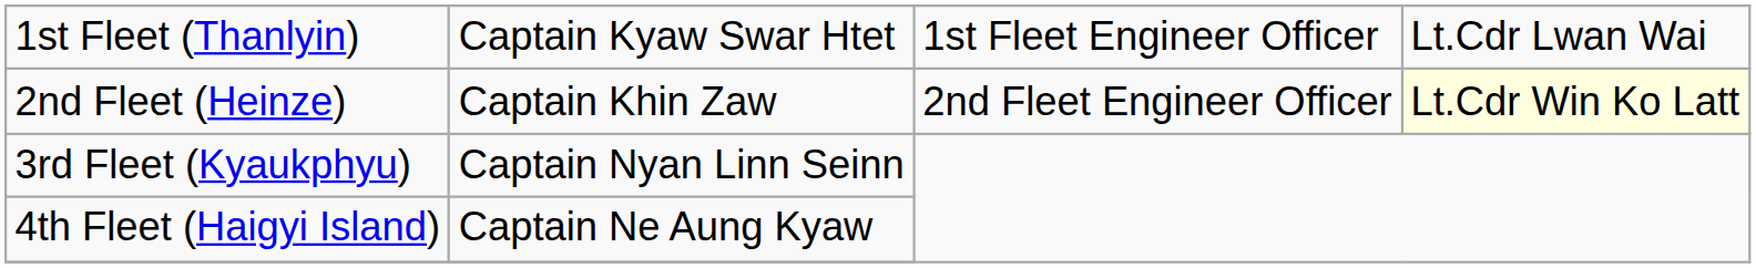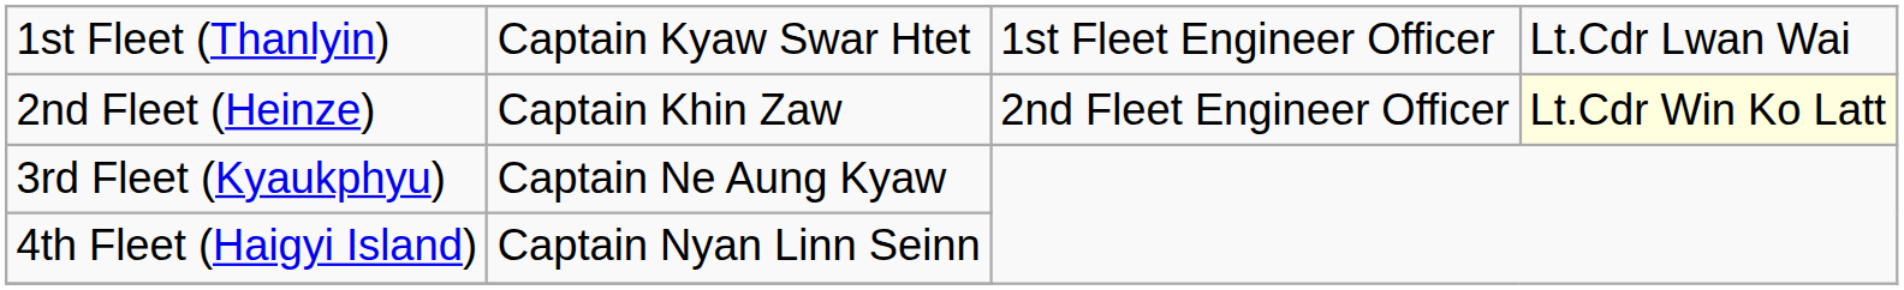 <table class="wikitable">
 <tr>
 <td>1st Fleet (<a href='#'>Thanlyin</a>)</td>
 <td>Captain Kyaw Swar Htet</td>
 <td>1st Fleet Engineer Officer</td>
 <td>Lt.Cdr Lwan Wai</td>
 </tr>
 <tr>
 <td>2nd Fleet (<a href='#'>Heinze</a>)</td>
 <td>Captain Khin Zaw</td>
 <td>2nd Fleet Engineer Officer</td>
 <td style="background: lightyellow;">Lt.Cdr Win Ko Latt</td>
 </tr>
 <tr>
 <td>3rd Fleet (<a href='#'>Kyaukphyu</a>)</td>
-<td>Captain Nyan Linn Seinn</td>
+<td>Captain Ne Aung Kyaw</td>
 </tr>
 <tr>
 <td>4th Fleet (<a href='#'>Haigyi Island</a>)</td>
-<td>Captain Ne Aung Kyaw</td>
+<td>Captain Nyan Linn Seinn</td>
 </tr>
 <tr>
 </tr>
 </table>
